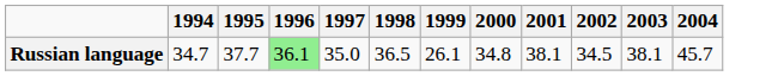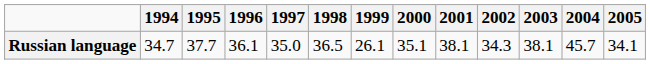 <table class="wikitable">
 <tr>
 <td></td>
 <th>1994</th>
 <th>1995</th>
 <th>1996</th>
 <th>1997</th>
 <th>1998</th>
 <th>1999</th>
 <th>2000</th>
 <th>2001</th>
 <th>2002</th>
 <th>2003</th>
 <th>2004</th>
+<th>2005</th>
 </tr>
 <tr>
 <th class="bright">Russian language</th>
 <td class="bright">34.7</td>
 <td class="bright">37.7</td>
-<td class="bright" style="background: lightgreen;">36.1</td>
+<td class="bright">36.1</td>
 <td class="bright">35.0</td>
 <td class="bright">36.5</td>
 <td class="bright">26.1</td>
-<td class="bright">34.8</td>
+<td class="bright">35.1</td>
 <td class="bright">38.1</td>
-<td class="bright">34.5</td>
+<td class="bright">34.3</td>
 <td class="bright">38.1</td>
 <td class="bright">45.7</td>
+<td class="bright">34.1</td>
 </tr>
 </table>
